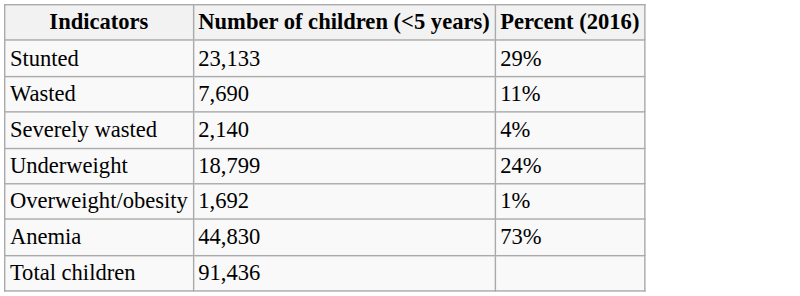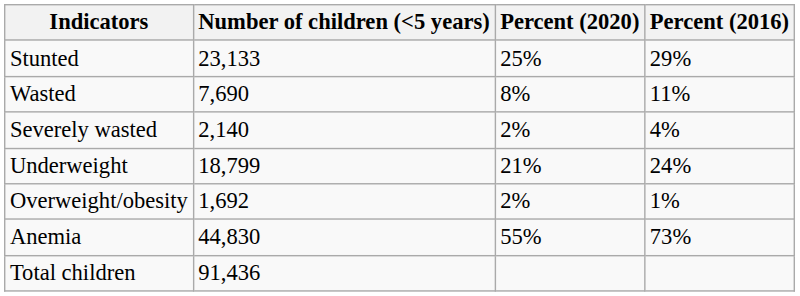 <table class = "wikitable sortable">
 <tr>
 <th>Indicators</th>
 <th>Number of children (<5 years)</th>
+<th>Percent (2020)</th>
 <th>Percent (2016)</th>
 </tr>
 <tr>
 <td>Stunted</td>
 <td>23,133</td>
+<td>25%</td>
 <td>29%</td>
 </tr>
 <tr>
 <td>Wasted</td>
 <td>7,690</td>
+<td>8%</td>
 <td>11%</td>
 </tr>
 <tr>
 <td>Severely wasted</td>
 <td>2,140</td>
+<td>2%</td>
 <td>4%</td>
 </tr>
 <tr>
 <td>Underweight</td>
 <td>18,799</td>
+<td>21%</td>
 <td>24%</td>
 </tr>
 <tr>
 <td>Overweight/obesity</td>
 <td>1,692</td>
+<td>2%</td>
 <td>1%</td>
 </tr>
 <tr>
 <td>Anemia</td>
 <td>44,830</td>
+<td>55%</td>
 <td>73%</td>
 </tr>
 <tr>
 <td>Total children</td>
 <td>91,436</td>
 <td></td>
+<td></td>
 </tr>
 </table>
